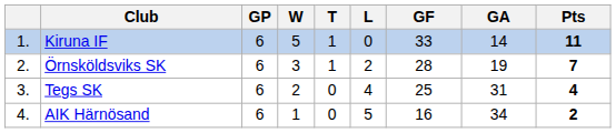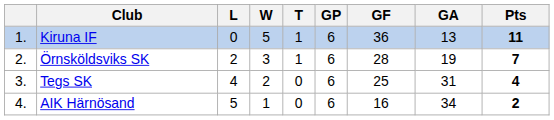 <table class="wikitable">
 <tr>
 <th width="30"></th>
 <th width="200">Club</th>
-<th width="30">GP</th>
+<th width="30">L</th>
 <th width="30">W</th>
 <th width="30">T</th>
-<th width="30">L</th>
+<th width="30">GP</th>
 <th width="70">GF</th>
 <th width="70">GA</th>
 <th width="70">Pts</th>
 </tr>
 <tr bgcolor="#BCD2EE" align="center">
 <td>1.</td>
 <td align="left"><a href='#'>Kiruna IF</a></td>
-<td>6</td>
+<td>0</td>
 <td>5</td>
 <td>1</td>
-<td>0</td>
-<td>33</td>
-<td>14</td>
+<td>6</td>
+<td>36</td>
+<td>13</td>
 <td><strong>11</strong></td>
 </tr>
 <tr bgcolor="#FFFFFF" align="center">
 <td>2.</td>
 <td align="left"><a href='#'>Örnsköldsviks SK</a></td>
-<td>6</td>
+<td>2</td>
 <td>3</td>
 <td>1</td>
-<td>2</td>
+<td>6</td>
 <td>28</td>
 <td>19</td>
 <td><strong>7</strong></td>
 </tr>
 <tr bgcolor="#FFFFFF" align="center">
 <td>3.</td>
 <td align="left"><a href='#'>Tegs SK</a></td>
-<td>6</td>
+<td>4</td>
 <td>2</td>
 <td>0</td>
-<td>4</td>
+<td>6</td>
 <td>25</td>
 <td>31</td>
 <td><strong>4</strong></td>
 </tr>
 <tr bgcolor="#FFFFFF" align="center">
 <td>4.</td>
 <td align="left"><a href='#'>AIK Härnösand</a></td>
-<td>6</td>
+<td>5</td>
 <td>1</td>
 <td>0</td>
-<td>5</td>
+<td>6</td>
 <td>16</td>
 <td>34</td>
 <td><strong>2</strong></td>
 </tr>
 </table>
